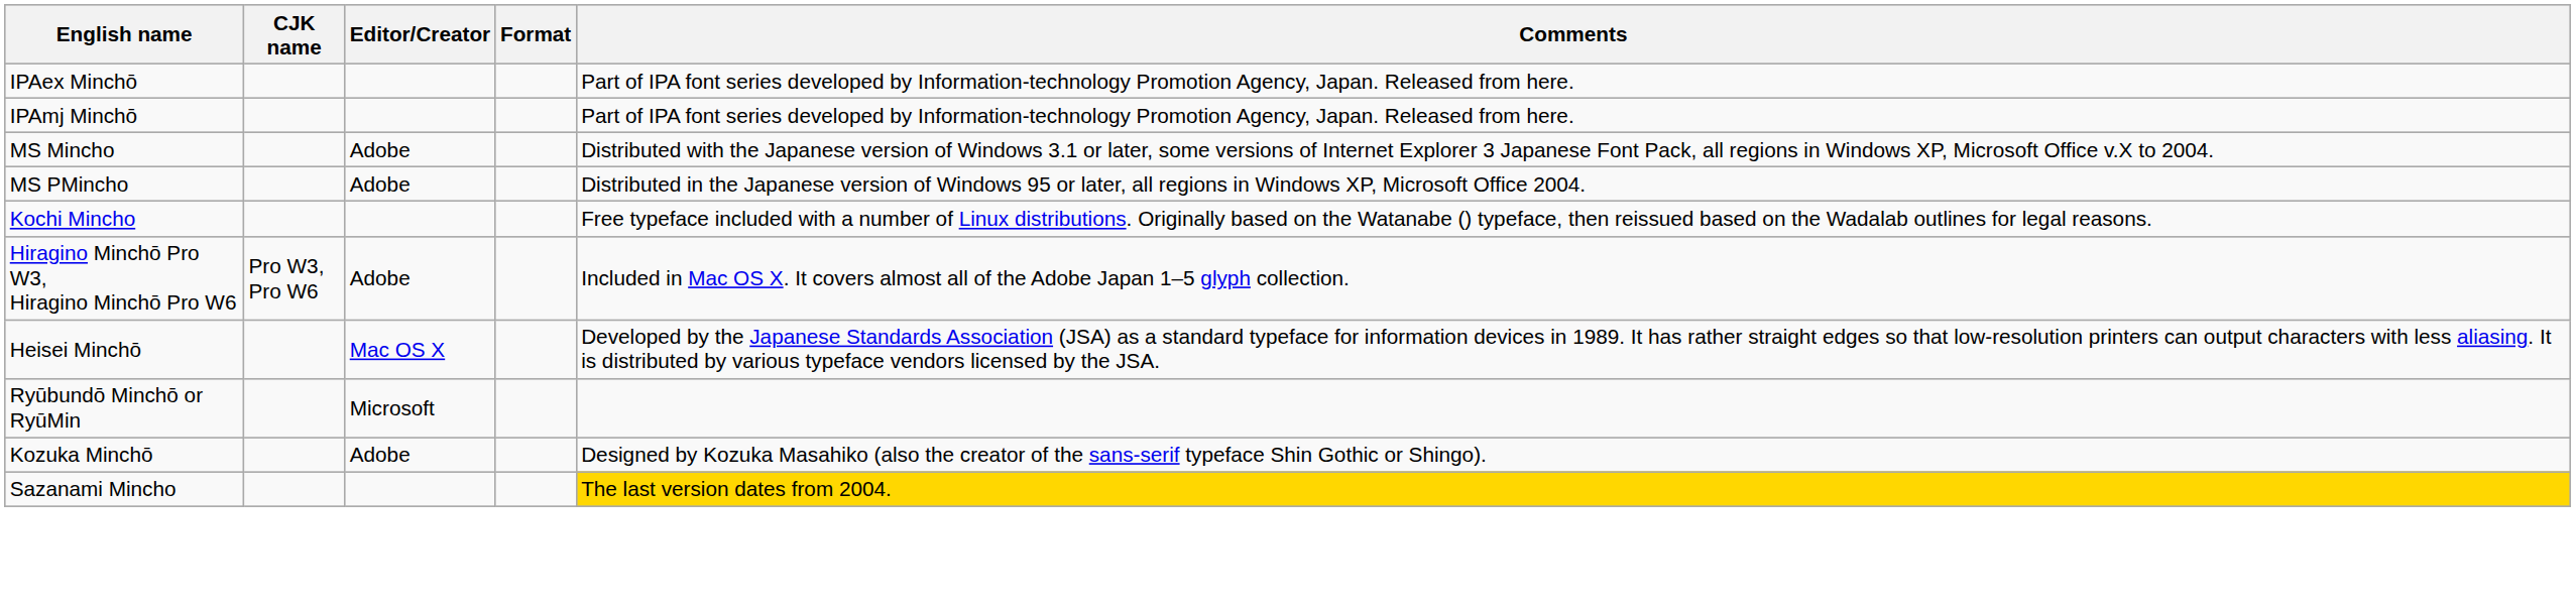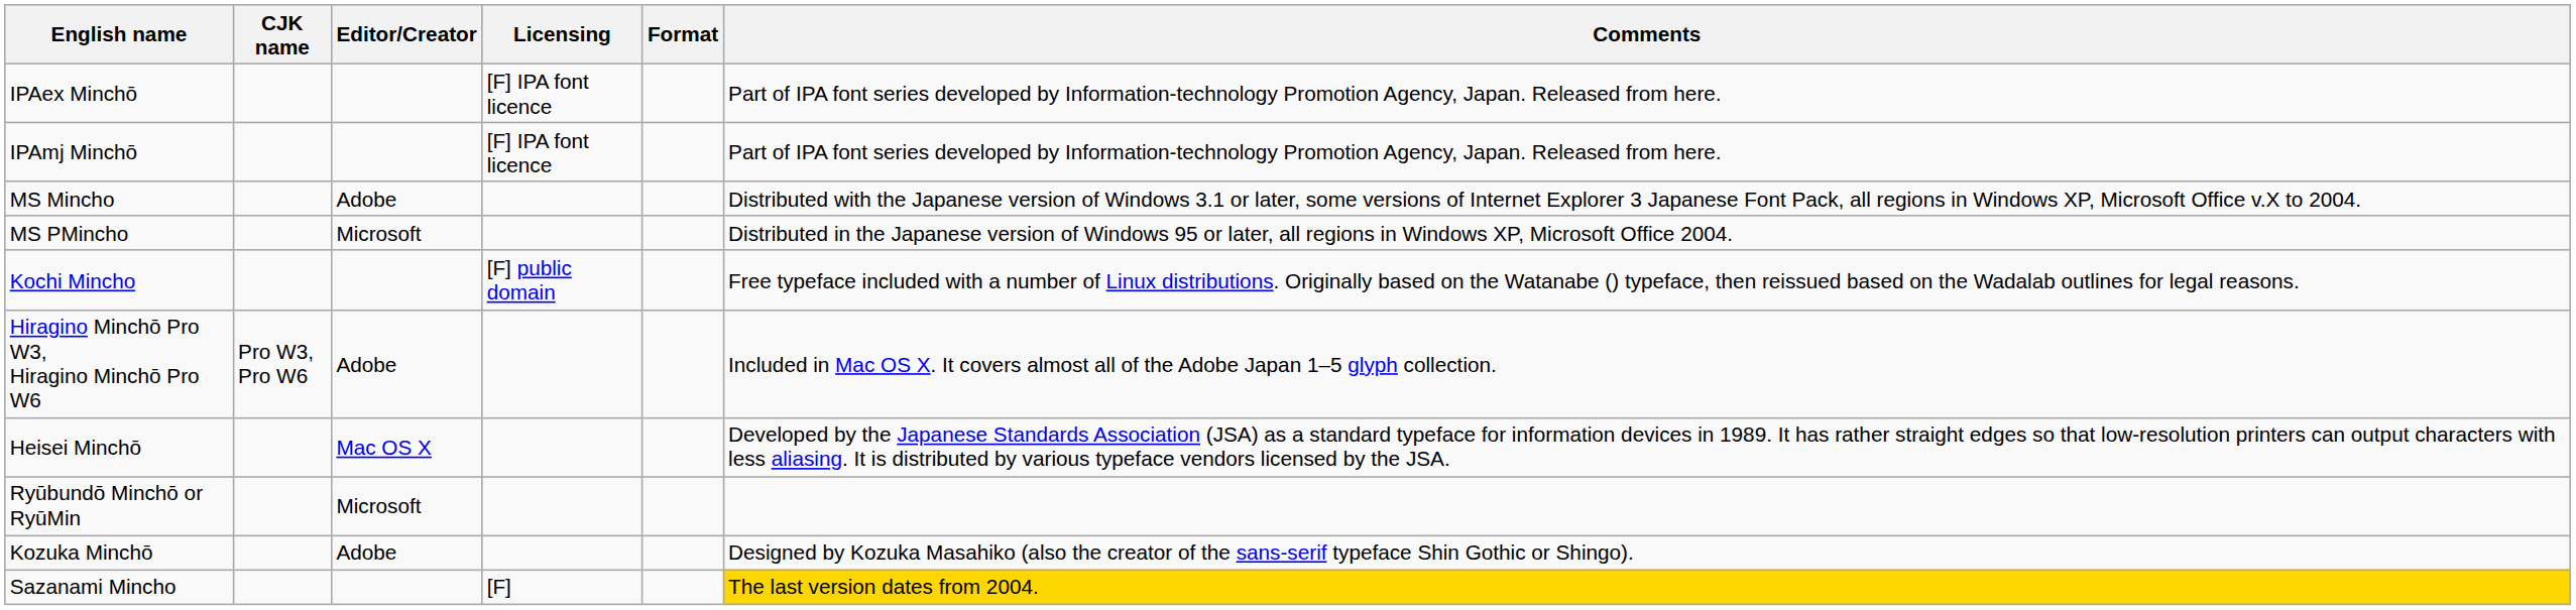 <table class="wikitable sortable" style="font-size: 0.8em;">
 <tr>
 <th>English name</th>
 <th>CJK name</th>
 <th>Editor/Creator</th>
+<th>Licensing</th>
 <th>Format</th>
 <th>Comments</th>
 </tr>
 <tr>
 <td>IPAex Minchō</td>
 <td></td>
 <td></td>
+<td><span>[F]</span> IPA font licence</td>
 <td></td>
 <td>Part of IPA font series developed by Information-technology Promotion Agency, Japan. Released from here.</td>
 </tr>
 <tr>
 <td>IPAmj Minchō</td>
 <td></td>
 <td></td>
+<td><span>[F]</span> IPA font licence</td>
 <td></td>
 <td>Part of IPA font series developed by Information-technology Promotion Agency, Japan. Released from here.</td>
 </tr>
 <tr>
 <td>MS Mincho</td>
 <td></td>
 <td>Adobe</td>
 <td></td>
+<td></td>
 <td>Distributed with the Japanese version of Windows 3.1 or later, some versions of Internet Explorer 3 Japanese Font Pack, all regions in Windows XP, Microsoft Office v.X to 2004.</td>
 </tr>
 <tr>
 <td>MS PMincho</td>
 <td></td>
-<td>Adobe</td>
+<td>Microsoft</td>
+<td></td>
 <td></td>
 <td>Distributed in the Japanese version of Windows 95 or later, all regions in Windows XP, Microsoft Office 2004.</td>
 </tr>
 <tr>
 <td><a href='#'>Kochi Mincho</a></td>
 <td></td>
 <td></td>
+<td><span>[F]</span> <a href='#'>public domain</a></td>
 <td></td>
 <td>Free typeface included with a number of <a href='#'>Linux distributions</a>. Originally based on the Watanabe () typeface, then reissued based on the Wadalab outlines for legal reasons.</td>
 </tr>
 <tr>
 <td><a href='#'>Hiragino</a> Minchō Pro W3,<br>Hiragino Minchō Pro W6</td>
 <td>Pro W3,<br>Pro W6</td>
 <td>Adobe</td>
 <td></td>
+<td></td>
 <td>Included in <a href='#'>Mac OS X</a>. It covers almost all of the Adobe Japan 1–5 <a href='#'>glyph</a> collection.</td>
 </tr>
 <tr>
 <td>Heisei Minchō</td>
 <td></td>
 <td><a href='#'>Mac OS X</a></td>
+<td></td>
 <td></td>
 <td>Developed by the <a href='#'>Japanese Standards Association</a> (JSA) as a standard typeface for information devices in 1989. It has rather straight edges so that low-resolution printers can output characters with less <a href='#'>aliasing</a>. It is distributed by various typeface vendors licensed by the JSA.</td>
 </tr>
 <tr>
 <td>Ryūbundō Minchō or RyūMin</td>
 <td></td>
 <td>Microsoft</td>
 <td></td>
 <td></td>
+<td></td>
 </tr>
 <tr>
 <td>Kozuka Minchō</td>
 <td></td>
 <td>Adobe</td>
+<td></td>
 <td></td>
 <td>Designed by Kozuka Masahiko (also the creator of the <a href='#'>sans-serif</a> typeface Shin Gothic or Shingo).</td>
 </tr>
 <tr>
 <td>Sazanami Mincho</td>
 <td></td>
 <td></td>
+<td><span>[F]</span></td>
 <td></td>
 <td style="background: gold;">The last version dates from 2004.</td>
 </tr>
 </table>
